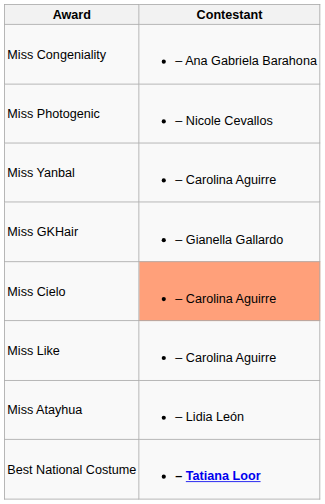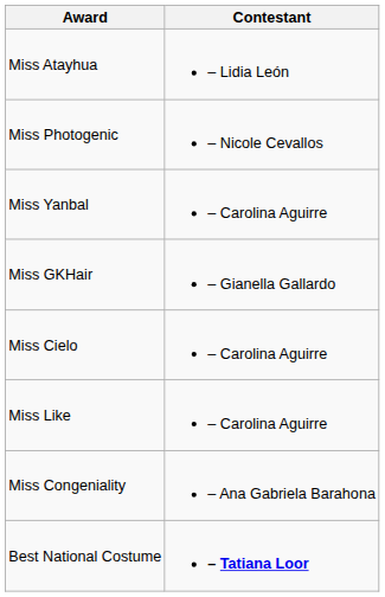 <table class="wikitable sortable" style="font-size: 95%;">
 <tr>
 <th>Award</th>
 <th>Contestant</th>
 </tr>
 <tr>
-<td>Miss Congeniality</td>
-<td><br><ul><li> – Ana Gabriela Barahona</li></ul></td>
+<td>Miss Atayhua</td>
+<td><br><ul><li> – Lidia León</li></ul></td>
 </tr>
 <tr>
 <td>Miss Photogenic</td>
 <td><br><ul><li> – Nicole Cevallos</li></ul></td>
 </tr>
 <tr>
 <td>Miss Yanbal</td>
 <td><br><ul><li> – Carolina Aguirre</li></ul></td>
 </tr>
 <tr>
 <td>Miss GKHair</td>
 <td><br><ul><li> – Gianella Gallardo</li></ul></td>
 </tr>
 <tr>
 <td>Miss Cielo</td>
-<td style="background: lightsalmon;"><br><ul><li> – Carolina Aguirre</li></ul></td>
+<td><br><ul><li> – Carolina Aguirre</li></ul></td>
 </tr>
 <tr>
 <td>Miss Like</td>
 <td><br><ul><li> – Carolina Aguirre</li></ul></td>
 </tr>
 <tr>
-<td>Miss Atayhua</td>
-<td><br><ul><li> – Lidia León</li></ul></td>
+<td>Miss Congeniality</td>
+<td><br><ul><li> – Ana Gabriela Barahona</li></ul></td>
 </tr>
 <tr>
 <td>Best National Costume</td>
 <td><strong><br><ul><li> – <a href='#'>Tatiana Loor</a></li></ul></strong></td>
 </tr>
 </table>
